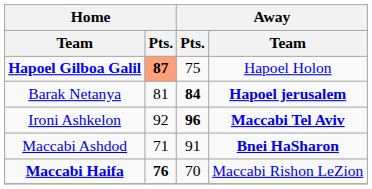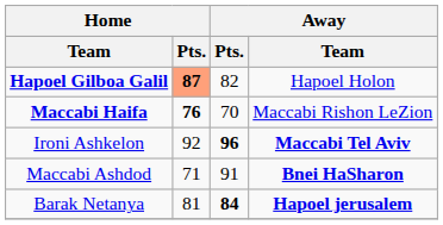 <table style="font-size: 90%; text-align: center" class="wikitable">
 <tr>
 <th colspan="2">Home</th>
 <th colspan="2">Away</th>
 </tr>
 <tr>
 <th>Team</th>
 <th>Pts.</th>
 <th>Pts.</th>
 <th>Team</th>
 </tr>
 <tr>
 <td><strong><a href='#'>Hapoel Gilboa Galil</a></strong></td>
 <td style="background: lightsalmon;"><strong>87</strong></td>
-<td>75</td>
+<td>82</td>
 <td><a href='#'>Hapoel Holon</a></td>
 </tr>
 <tr>
-<td><a href='#'>Barak Netanya</a></td>
-<td>81</td>
-<td><strong>84</strong></td>
-<td><strong><a href='#'>Hapoel jerusalem</a></strong></td>
+<td><strong><a href='#'>Maccabi Haifa</a></strong></td>
+<td><strong>76</strong></td>
+<td>70</td>
+<td><a href='#'>Maccabi Rishon LeZion</a></td>
 </tr>
 <tr>
 <td><a href='#'>Ironi Ashkelon</a></td>
 <td>92</td>
 <td><strong>96</strong></td>
 <td><strong><a href='#'>Maccabi Tel Aviv</a></strong></td>
 </tr>
 <tr>
 <td><a href='#'>Maccabi Ashdod</a></td>
 <td>71</td>
 <td>91</td>
 <td><strong><a href='#'>Bnei HaSharon</a></strong></td>
 </tr>
 <tr>
-<td><strong><a href='#'>Maccabi Haifa</a></strong></td>
-<td><strong>76</strong></td>
-<td>70</td>
-<td><a href='#'>Maccabi Rishon LeZion</a></td>
+<td><a href='#'>Barak Netanya</a></td>
+<td>81</td>
+<td><strong>84</strong></td>
+<td><strong><a href='#'>Hapoel jerusalem</a></strong></td>
 </tr>
 <tr>
 </tr>
 </table>
